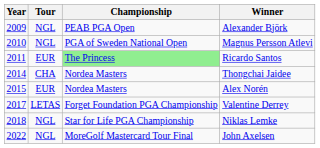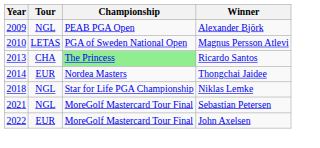 <table class="wikitable sortable">
 <tr>
 <th>Year</th>
 <th>Tour</th>
 <th>Championship</th>
 <th>Winner</th>
 </tr>
 <tr>
 <td align=center><a href='#'>2009</a></td>
 <td align=center><a href='#'>NGL</a></td>
 <td><a href='#'>PEAB PGA Open</a></td>
 <td> <a href='#'>Alexander Björk</a></td>
 </tr>
 <tr>
 <td align=center><a href='#'>2010</a></td>
-<td align=center><a href='#'>NGL</a></td>
+<td align=center><a href='#'>LETAS</a></td>
 <td><a href='#'>PGA of Sweden National Open</a></td>
 <td> <a href='#'>Magnus Persson Atlevi</a></td>
 </tr>
 <tr>
-<td align=center><a href='#'>2011</a></td>
-<td align=center><a href='#'>EUR</a></td>
+<td align=center><a href='#'>2013</a></td>
+<td align=center><a href='#'>CHA</a></td>
 <td style="background: lightgreen;"><a href='#'>The Princess</a></td>
 <td> <a href='#'>Ricardo Santos</a></td>
 </tr>
 <tr>
 <td align=center><a href='#'>2014</a></td>
-<td align=center><a href='#'>CHA</a></td>
+<td align=center><a href='#'>EUR</a></td>
 <td><a href='#'>Nordea Masters</a></td>
 <td> <a href='#'>Thongchai Jaidee</a></td>
-</tr>
-<tr>
-<td align=center><a href='#'>2015</a></td>
-<td align=center><a href='#'>EUR</a></td>
-<td><a href='#'>Nordea Masters</a></td>
-<td> <a href='#'>Alex Norén</a></td>
-</tr>
-<tr>
-<td align=center><a href='#'>2017</a></td>
-<td align=center><a href='#'>LETAS</a></td>
-<td><a href='#'>Forget Foundation PGA Championship</a></td>
-<td> <a href='#'>Valentine Derrey</a></td>
 </tr>
 <tr>
 <td align=center><a href='#'>2018</a></td>
 <td align=center><a href='#'>NGL</a></td>
 <td><a href='#'>Star for Life PGA Championship</a></td>
 <td> <a href='#'>Niklas Lemke</a></td>
 </tr>
 <tr>
+<td align=center><a href='#'>2021</a></td>
+<td align=center><a href='#'>NGL</a></td>
+<td><a href='#'>MoreGolf Mastercard Tour Final</a></td>
+<td> <a href='#'>Sebastian Petersen</a></td>
+</tr>
+<tr>
 <td align=center><a href='#'>2022</a></td>
-<td align=center><a href='#'>NGL</a></td>
+<td align=center><a href='#'>EUR</a></td>
 <td><a href='#'>MoreGolf Mastercard Tour Final</a></td>
 <td> <a href='#'>John Axelsen</a></td>
 </tr>
 </table>
